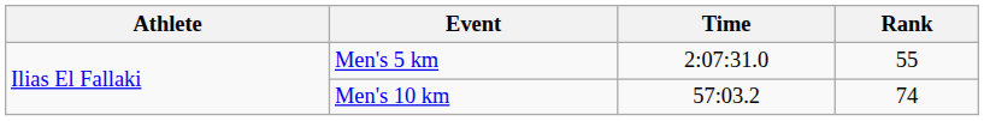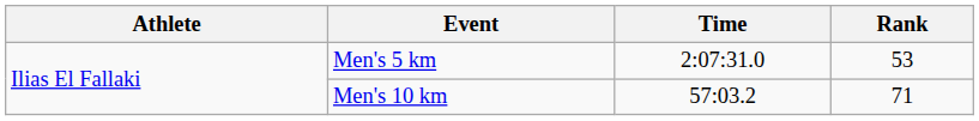 <table class="wikitable" style="text-align:center; font-size:90%; width:50%;">
 <tr>
 <th>Athlete</th>
 <th>Event</th>
 <th>Time</th>
 <th>Rank</th>
 </tr>
 <tr>
 <td align=left rowspan=2><a href='#'>Ilias El Fallaki</a></td>
 <td align=left><a href='#'>Men's 5 km</a></td>
 <td>2:07:31.0</td>
-<td>55</td>
+<td>53</td>
 </tr>
 <tr>
 <td align=left><a href='#'>Men's 10 km</a></td>
 <td>57:03.2</td>
-<td>74</td>
+<td>71</td>
 </tr>
 </table>
